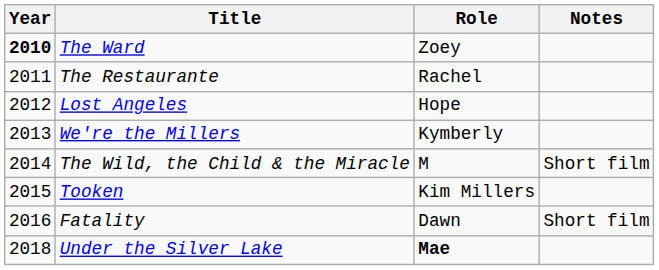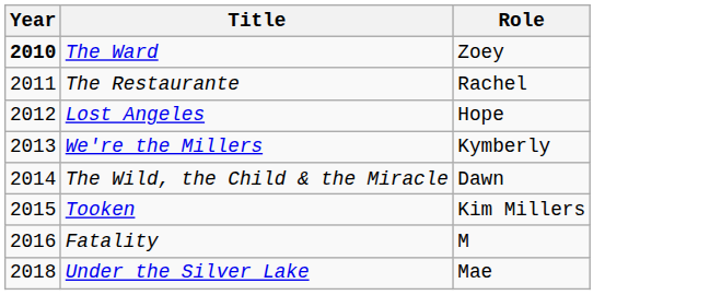 <table class="wikitable sortable">
 <tr>
 <th>Year</th>
 <th>Title</th>
 <th>Role</th>
-<th class="unsortable">Notes</th>
 </tr>
 <tr>
 <td><strong>2010</strong></td>
 <td><em><a href='#'>The Ward</a></em></td>
 <td>Zoey</td>
-<td></td>
 </tr>
 <tr>
 <td>2011</td>
 <td><em>The Restaurante</em></td>
 <td>Rachel</td>
-<td></td>
 </tr>
 <tr>
 <td>2012</td>
 <td><em><a href='#'>Lost Angeles</a></em></td>
 <td>Hope</td>
-<td></td>
 </tr>
 <tr>
 <td>2013</td>
 <td><em><a href='#'>We're the Millers</a></em></td>
 <td>Kymberly</td>
-<td></td>
 </tr>
 <tr>
 <td>2014</td>
 <td><em>The Wild, the Child & the Miracle</em></td>
-<td>M</td>
-<td>Short film</td>
+<td>Dawn</td>
 </tr>
 <tr>
 <td>2015</td>
 <td><em><a href='#'>Tooken</a></em></td>
 <td>Kim Millers</td>
-<td></td>
 </tr>
 <tr>
 <td>2016</td>
 <td><em>Fatality</em></td>
-<td>Dawn</td>
-<td>Short film</td>
+<td>M</td>
 </tr>
 <tr>
 <td>2018</td>
 <td><em><a href='#'>Under the Silver Lake</a></em></td>
-<td><strong>Mae</strong></td>
-<td></td>
+<td>Mae</td>
 </tr>
 </table>
